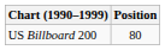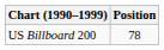 <table class="wikitable sortable">
 <tr>
 <th>Chart (1990–1999)</th>
 <th>Position</th>
 </tr>
 <tr>
 <td>US <em>Billboard</em> 200</td>
-<td style="text-align:center;">80</td>
+<td style="text-align:center;">78</td>
 </tr>
 </table>
